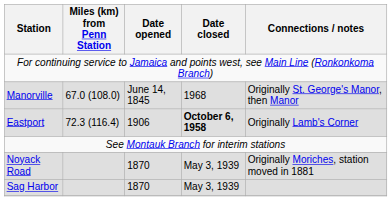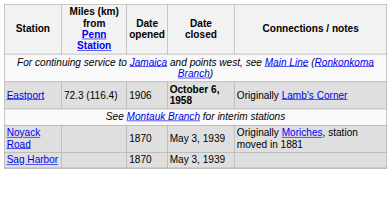 <table class="wikitable">
 <tr>
 <th>Station</th>
 <th>Miles (km) from<br><a href='#'>Penn Station</a></th>
 <th>Date<br>opened</th>
 <th>Date<br>closed</th>
 <th>Connections / notes</th>
 </tr>
 <tr>
 <td colspan="5" align="center"><em>For continuing service to <a href='#'>Jamaica</a> and points west, see <a href='#'>Main Line</a> (<a href='#'>Ronkonkoma Branch</a>)</em></td>
-</tr>
-<tr bgcolor=dfdfdf>
-<td><a href='#'>Manorville</a></td>
-<td>67.0 (108.0) </td>
-<td>June 14, 1845</td>
-<td>1968</td>
-<td>Originally <a href='#'>St. George's Manor</a>, then <a href='#'>Manor</a></td>
 </tr>
 <tr bgcolor=dfdfdf>
 <td><a href='#'>Eastport</a></td>
 <td>72.3 (116.4)</td>
 <td>1906</td>
 <td><strong>October 6, 1958</strong></td>
 <td>Originally <a href='#'>Lamb's Corner</a></td>
 </tr>
 <tr>
 <td colspan="5" align="center"><em>See <a href='#'>Montauk Branch</a> for interim stations</em></td>
 </tr>
 <tr bgcolor=dfdfdf>
 <td><a href='#'>Noyack Road</a></td>
 <td></td>
 <td>1870</td>
 <td>May 3, 1939</td>
 <td>Originally <a href='#'>Moriches</a>, station moved in 1881</td>
 </tr>
 <tr bgcolor=dfdfdf>
 <td><a href='#'>Sag Harbor</a></td>
 <td></td>
 <td>1870</td>
 <td>May 3, 1939</td>
 <td></td>
 </tr>
 <tr>
 </tr>
 </table>
